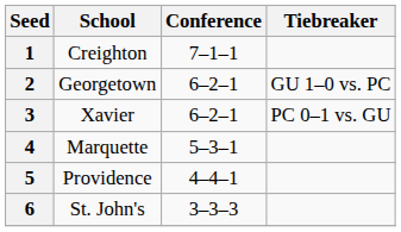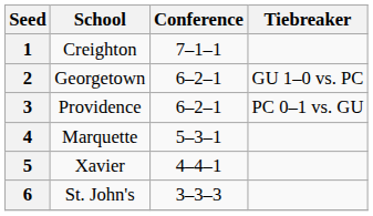 <table class="wikitable" style="text-align:center">
 <tr>
 <th>Seed</th>
 <th>School</th>
 <th>Conference</th>
 <th>Tiebreaker</th>
 </tr>
 <tr>
 <th>1</th>
 <td>Creighton</td>
 <td>7–1–1</td>
 <td></td>
 </tr>
 <tr>
 <th>2</th>
 <td>Georgetown</td>
 <td>6–2–1</td>
 <td>GU 1–0 vs. PC</td>
 </tr>
 <tr>
 <th>3</th>
-<td>Xavier</td>
+<td>Providence</td>
 <td>6–2–1</td>
 <td>PC 0–1 vs. GU</td>
 </tr>
 <tr>
 <th>4</th>
 <td>Marquette</td>
 <td>5–3–1</td>
 <td></td>
 </tr>
 <tr>
 <th>5</th>
-<td>Providence</td>
+<td>Xavier</td>
 <td>4–4–1</td>
 <td></td>
 </tr>
 <tr>
 <th>6</th>
 <td>St. John's</td>
 <td>3–3–3</td>
 <td></td>
 </tr>
 <tr>
 </tr>
 </table>
